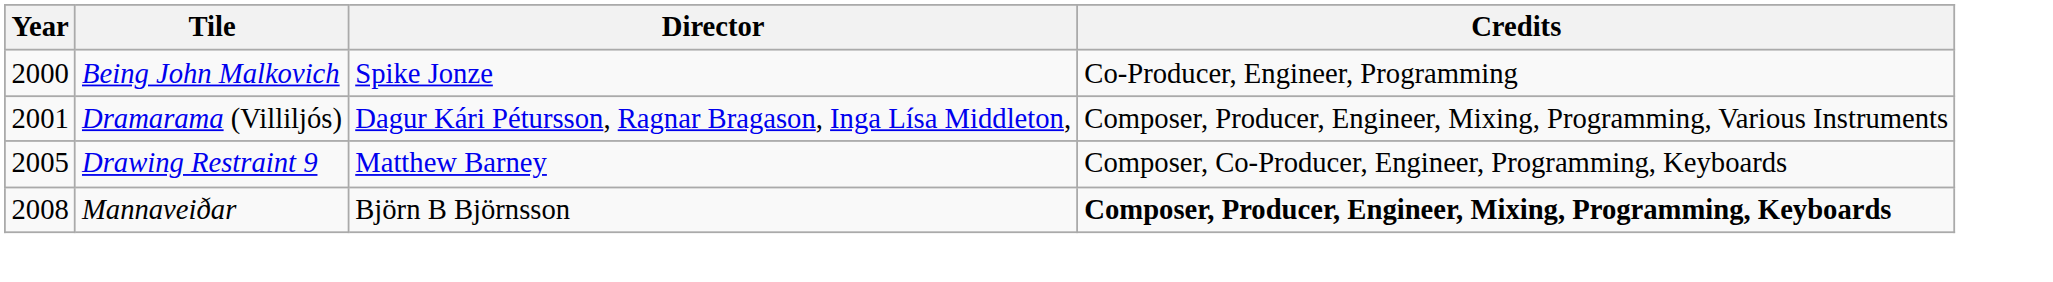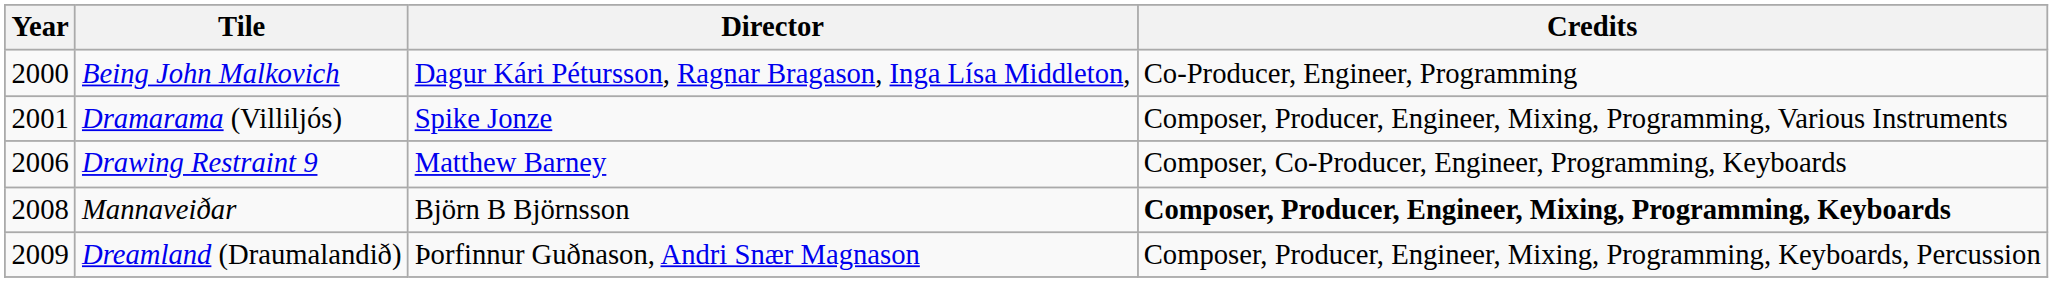 <table class="wikitable">
 <tr>
 <th>Year</th>
 <th>Tile</th>
 <th>Director</th>
 <th>Credits</th>
 </tr>
 <tr ---->
 <td>2000</td>
 <td><em><a href='#'>Being John Malkovich</a></em></td>
-<td><a href='#'>Spike Jonze</a></td>
+<td><a href='#'>Dagur Kári Pétursson</a>, <a href='#'>Ragnar Bragason</a>, <a href='#'>Inga Lísa Middleton</a>,</td>
 <td>Co-Producer, Engineer, Programming</td>
 </tr>
 <tr ---->
 <td>2001</td>
 <td><em><a href='#'>Dramarama</a></em> (Villiljós)</td>
-<td><a href='#'>Dagur Kári Pétursson</a>, <a href='#'>Ragnar Bragason</a>, <a href='#'>Inga Lísa Middleton</a>,</td>
+<td><a href='#'>Spike Jonze</a></td>
 <td>Composer, Producer, Engineer, Mixing, Programming, Various Instruments</td>
 </tr>
 <tr ---->
-<td>2005</td>
+<td>2006</td>
 <td><em><a href='#'>Drawing Restraint 9</a></em></td>
 <td><a href='#'>Matthew Barney</a></td>
 <td>Composer, Co-Producer, Engineer, Programming, Keyboards</td>
 </tr>
 <tr ---->
 <td>2008</td>
 <td><em>Mannaveiðar</em></td>
 <td>Björn B Björnsson</td>
 <td><strong>Composer, Producer, Engineer, Mixing, Programming, Keyboards</strong></td>
 </tr>
+<tr ---->
+<td>2009</td>
+<td><em><a href='#'>Dreamland</a></em> (Draumalandið)</td>
+<td>Þorfinnur Guðnason, <a href='#'>Andri Snær Magnason</a></td>
+<td>Composer, Producer, Engineer, Mixing, Programming, Keyboards, Percussion</td>
+</tr>
 </table>
